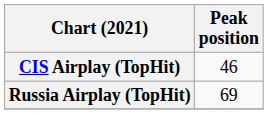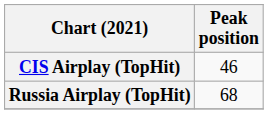 <table class="wikitable plainrowheaders sortable" style="text-align:center">
 <tr>
 <th scope="col">Chart (2021)</th>
 <th scope="col">Peak<br>position</th>
 </tr>
 <tr>
 <th scope="row"><a href='#'>CIS</a> Airplay (TopHit)</th>
 <td>46</td>
 </tr>
 <tr>
 <th scope="row">Russia Airplay (TopHit)</th>
-<td>69</td>
+<td>68</td>
 </tr>
 <tr>
 </tr>
 </table>
